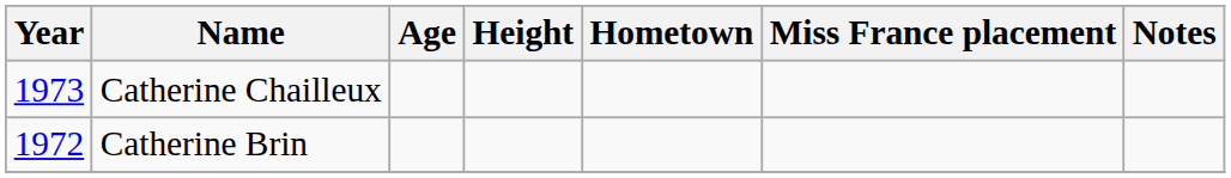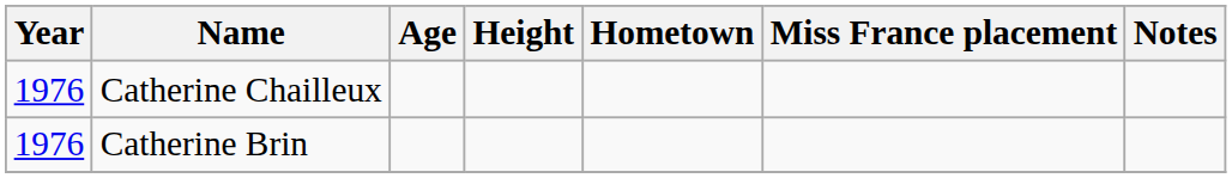 <table class="wikitable sortable">
 <tr>
 <th>Year</th>
 <th>Name</th>
 <th>Age</th>
 <th>Height</th>
 <th>Hometown</th>
 <th>Miss France placement</th>
 <th>Notes</th>
 </tr>
 <tr>
-<td><a href='#'>1973</a></td>
+<td><a href='#'>1976</a></td>
 <td>Catherine Chailleux</td>
 <td></td>
 <td></td>
 <td></td>
 <td></td>
 <td></td>
 </tr>
 <tr>
-<td><a href='#'>1972</a></td>
+<td><a href='#'>1976</a></td>
 <td>Catherine Brin</td>
 <td></td>
 <td></td>
 <td></td>
 <td></td>
 <td></td>
 </tr>
 <tr>
 </tr>
 </table>
